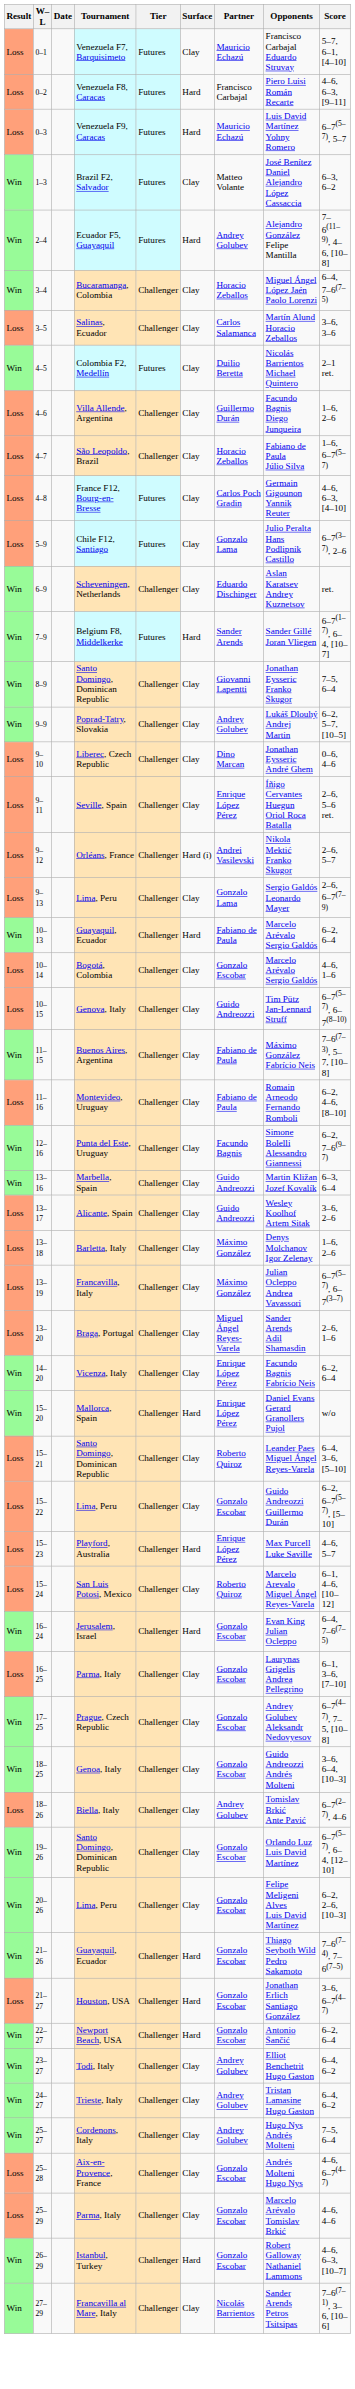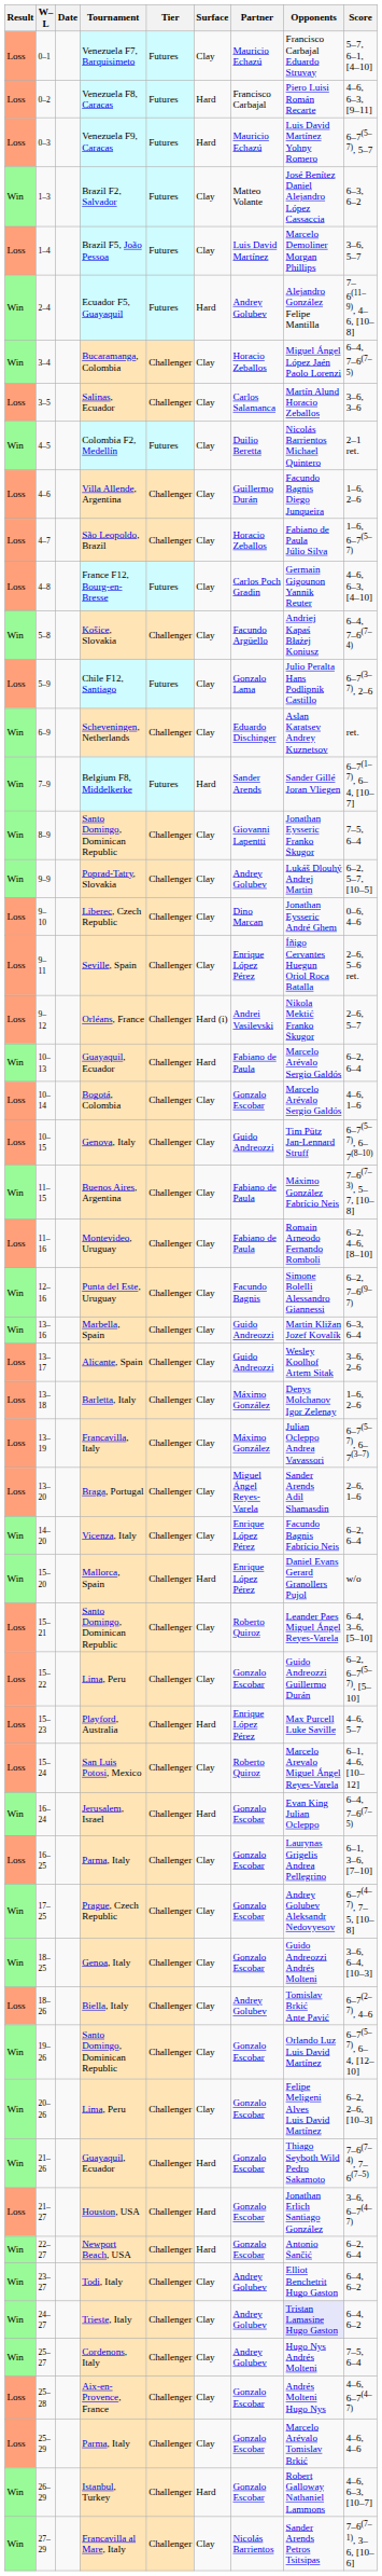 <table class="nowrap sortable wikitable">
 <tr>
 <th>Result</th>
 <th class="unsortable">W–L</th>
 <th>Date</th>
 <th>Tournament</th>
 <th>Tier</th>
 <th>Surface</th>
 <th>Partner</th>
 <th>Opponents</th>
 <th class="unsortable">Score</th>
 </tr>
 <tr>
 <td bgcolor=FFA07A>Loss</td>
 <td><small>0–1</small></td>
 <td></td>
 <td style="background:#cffcff;">Venezuela F7, <a href='#'>Barquisimeto</a></td>
 <td style="background:#cffcff;">Futures</td>
 <td>Clay</td>
 <td> <a href='#'>Mauricio Echazú</a></td>
 <td> Francisco Carbajal<br> <a href='#'>Eduardo Struvay</a></td>
 <td>5–7, 6–1, [4–10]</td>
 </tr>
 <tr>
 <td bgcolor=FFA07A>Loss</td>
 <td><small>0–2</small></td>
 <td></td>
 <td style="background:#cffcff;">Venezuela F8, <a href='#'>Caracas</a></td>
 <td style="background:#cffcff;">Futures</td>
 <td>Hard</td>
 <td> Francisco Carbajal</td>
 <td> <a href='#'>Piero Luisi</a><br> <a href='#'>Román Recarte</a></td>
 <td>4–6, 6–3, [9–11]</td>
 </tr>
 <tr>
 <td bgcolor=FFA07A>Loss</td>
 <td><small>0–3</small></td>
 <td></td>
 <td style="background:#cffcff;">Venezuela F9, <a href='#'>Caracas</a></td>
 <td style="background:#cffcff;">Futures</td>
 <td>Hard</td>
 <td> <a href='#'>Mauricio Echazú</a></td>
 <td> <a href='#'>Luis David Martínez</a><br> <a href='#'>Yohny Romero</a></td>
 <td>6–7<sup>(5–7)</sup>, 5–7</td>
 </tr>
 <tr>
 <td bgcolor=98FB98>Win</td>
 <td><small>1–3</small></td>
 <td></td>
 <td style="background:#cffcff;">Brazil F2, <a href='#'>Salvador</a></td>
 <td style="background:#cffcff;">Futures</td>
 <td>Clay</td>
 <td> Matteo Volante</td>
 <td> <a href='#'>José Benítez</a><br> <a href='#'>Daniel Alejandro López Cassaccia</a></td>
 <td>6–3, 6–2</td>
+</tr>
+<tr>
+<td bgcolor=FFA07A>Loss</td>
+<td><small>1–4</small></td>
+<td></td>
+<td style="background:#cffcff;">Brazil F5, <a href='#'>João Pessoa</a></td>
+<td style="background:#cffcff;">Futures</td>
+<td>Clay</td>
+<td> <a href='#'>Luis David Martínez</a></td>
+<td> <a href='#'>Marcelo Demoliner</a><br> <a href='#'>Morgan Phillips</a></td>
+<td>3–6, 5–7</td>
 </tr>
 <tr>
 <td bgcolor=98FB98>Win</td>
 <td><small>2–4</small></td>
 <td></td>
 <td style="background:#cffcff;">Ecuador F5, <a href='#'>Guayaquil</a></td>
 <td style="background:#cffcff;">Futures</td>
 <td>Hard</td>
 <td> <a href='#'>Andrey Golubev</a></td>
 <td> <a href='#'>Alejandro González</a><br> Felipe Mantilla</td>
 <td>7–6<sup>(11–9)</sup>, 4–6, [10–8]</td>
 </tr>
 <tr>
 <td bgcolor=98FB98>Win</td>
 <td><small>3–4</small></td>
 <td><a href='#'></a></td>
 <td style="background:moccasin;"><a href='#'>Bucaramanga</a>, Colombia</td>
 <td style="background:moccasin;">Challenger</td>
 <td>Clay</td>
 <td> <a href='#'>Horacio Zeballos</a></td>
 <td> <a href='#'>Miguel Ángel López Jaén</a><br> <a href='#'>Paolo Lorenzi</a></td>
 <td>6–4, 7–6<sup>(7–5)</sup></td>
 </tr>
 <tr>
 <td bgcolor=FFA07A>Loss</td>
 <td><small>3–5</small></td>
 <td><a href='#'></a></td>
 <td style="background:moccasin;"><a href='#'>Salinas</a>, Ecuador</td>
 <td style="background:moccasin;">Challenger</td>
 <td>Clay</td>
 <td> <a href='#'>Carlos Salamanca</a></td>
 <td> <a href='#'>Martín Alund</a><br> <a href='#'>Horacio Zeballos</a></td>
 <td>3–6, 3–6</td>
 </tr>
 <tr>
 <td bgcolor=98FB98>Win</td>
 <td><small>4–5</small></td>
 <td></td>
 <td style="background:#cffcff;">Colombia F2, <a href='#'>Medellín</a></td>
 <td style="background:#cffcff;">Futures</td>
 <td>Clay</td>
 <td> <a href='#'>Duilio Beretta</a></td>
 <td> <a href='#'>Nicolás Barrientos</a><br> <a href='#'>Michael Quintero</a></td>
 <td>2–1 ret.</td>
 </tr>
 <tr>
 <td bgcolor=FFA07A>Loss</td>
 <td><small>4–6</small></td>
 <td><a href='#'></a></td>
 <td style="background:moccasin;"><a href='#'>Villa Allende</a>, Argentina</td>
 <td style="background:moccasin;">Challenger</td>
 <td>Clay</td>
 <td> <a href='#'>Guillermo Durán</a></td>
 <td> <a href='#'>Facundo Bagnis</a><br> <a href='#'>Diego Junqueira</a></td>
 <td>1–6, 2–6</td>
 </tr>
 <tr>
 <td bgcolor=FFA07A>Loss</td>
 <td><small>4–7</small></td>
 <td><a href='#'></a></td>
 <td style="background:moccasin;"><a href='#'>São Leopoldo</a>, Brazil</td>
 <td style="background:moccasin;">Challenger</td>
 <td>Clay</td>
 <td> <a href='#'>Horacio Zeballos</a></td>
 <td> <a href='#'>Fabiano de Paula</a><br> <a href='#'>Júlio Silva</a></td>
 <td>1–6, 6–7<sup>(5–7)</sup></td>
 </tr>
 <tr>
 <td bgcolor=FFA07A>Loss</td>
 <td><small>4–8</small></td>
 <td></td>
 <td style="background:#cffcff;">France F12, <a href='#'>Bourg-en-Bresse</a></td>
 <td style="background:#cffcff;">Futures</td>
 <td>Clay</td>
 <td> <a href='#'>Carlos Poch Gradin</a></td>
 <td> <a href='#'>Germain Gigounon</a><br> <a href='#'>Yannik Reuter</a></td>
 <td>4–6, 6–3, [4–10]</td>
+</tr>
+<tr>
+<td bgcolor=98FB98>Win</td>
+<td><small>5–8</small></td>
+<td><a href='#'></a></td>
+<td style="background:moccasin;"><a href='#'>Košice</a>, Slovakia</td>
+<td style="background:moccasin;">Challenger</td>
+<td>Clay</td>
+<td> <a href='#'>Facundo Argüello</a></td>
+<td> <a href='#'>Andriej Kapaś</a><br> <a href='#'>Błażej Koniusz</a></td>
+<td>6–4, 7–6<sup>(7–4)</sup></td>
 </tr>
 <tr>
 <td bgcolor=FFA07A>Loss</td>
 <td><small>5–9</small></td>
 <td></td>
 <td style="background:#cffcff;">Chile F12, <a href='#'>Santiago</a></td>
 <td style="background:#cffcff;">Futures</td>
 <td>Clay</td>
 <td> <a href='#'>Gonzalo Lama</a></td>
 <td> <a href='#'>Julio Peralta</a><br> <a href='#'>Hans Podlipnik Castillo</a></td>
 <td>6–7<sup>(3–7)</sup>, 2–6</td>
 </tr>
 <tr>
 <td bgcolor=98FB98>Win</td>
 <td><small>6–9</small></td>
 <td><a href='#'></a></td>
 <td style="background:moccasin;"><a href='#'>Scheveningen</a>, Netherlands</td>
 <td style="background:moccasin;">Challenger</td>
 <td>Clay</td>
 <td> <a href='#'>Eduardo Dischinger</a></td>
 <td> <a href='#'>Aslan Karatsev</a><br> <a href='#'>Andrey Kuznetsov</a></td>
 <td>ret.</td>
 </tr>
 <tr>
 <td bgcolor=98FB98>Win</td>
 <td><small>7–9</small></td>
 <td></td>
 <td style="background:#cffcff;">Belgium F8, <a href='#'>Middelkerke</a></td>
 <td style="background:#cffcff;">Futures</td>
 <td>Hard</td>
 <td> <a href='#'>Sander Arends</a></td>
 <td> <a href='#'>Sander Gillé</a><br> <a href='#'>Joran Vliegen</a></td>
 <td>6–7<sup>(1–7)</sup>, 6–4, [10–7]</td>
 </tr>
 <tr>
 <td bgcolor=98FB98>Win</td>
 <td><small>8–9</small></td>
 <td><a href='#'></a></td>
 <td style="background:moccasin;"><a href='#'>Santo Domingo</a>,<br> Dominican Republic</td>
 <td style="background:moccasin;">Challenger</td>
 <td>Clay</td>
 <td> <a href='#'>Giovanni Lapentti</a></td>
 <td> <a href='#'>Jonathan Eysseric</a><br> <a href='#'>Franko Škugor</a></td>
 <td>7–5, 6–4</td>
 </tr>
 <tr>
 <td bgcolor=98FB98>Win</td>
 <td><small>9–9</small></td>
 <td><a href='#'></a></td>
 <td style="background:moccasin;"><a href='#'>Poprad-Tatry</a>, Slovakia</td>
 <td style="background:moccasin;">Challenger</td>
 <td>Clay</td>
 <td> <a href='#'>Andrey Golubev</a></td>
 <td> <a href='#'>Lukáš Dlouhý</a><br> <a href='#'>Andrej Martin</a></td>
 <td>6–2, 5–7, [10–5]</td>
 </tr>
 <tr>
 <td bgcolor=FFA07A>Loss</td>
 <td><small>9–10</small></td>
 <td><a href='#'></a></td>
 <td style="background:moccasin;"><a href='#'>Liberec</a>, Czech Republic</td>
 <td style="background:moccasin;">Challenger</td>
 <td>Clay</td>
 <td> <a href='#'>Dino Marcan</a></td>
 <td> <a href='#'>Jonathan Eysseric</a><br> <a href='#'>André Ghem</a></td>
 <td>0–6, 4–6</td>
 </tr>
 <tr>
 <td bgcolor=FFA07A>Loss</td>
 <td><small>9–11</small></td>
 <td><a href='#'></a></td>
 <td style="background:moccasin;"><a href='#'>Seville</a>, Spain</td>
 <td style="background:moccasin;">Challenger</td>
 <td>Clay</td>
 <td> <a href='#'>Enrique López Pérez</a></td>
 <td> <a href='#'>Íñigo Cervantes Huegun</a><br> <a href='#'>Oriol Roca Batalla</a></td>
 <td>2–6, 5–6 ret.</td>
 </tr>
 <tr>
 <td bgcolor=FFA07A>Loss</td>
 <td><small>9–12</small></td>
 <td><a href='#'></a></td>
 <td style="background:moccasin;"><a href='#'>Orléans</a>, France</td>
 <td style="background:moccasin;">Challenger</td>
 <td>Hard (i)</td>
 <td> <a href='#'>Andrei Vasilevski</a></td>
 <td> <a href='#'>Nikola Mektić</a><br> <a href='#'>Franko Škugor</a></td>
 <td>2–6, 5–7</td>
-</tr>
-<tr>
-<td bgcolor=FFA07A>Loss</td>
-<td><small>9–13</small></td>
-<td><a href='#'></a></td>
-<td style="background:moccasin;"><a href='#'>Lima</a>, Peru</td>
-<td style="background:moccasin;">Challenger</td>
-<td>Clay</td>
-<td> <a href='#'>Gonzalo Lama</a></td>
-<td> <a href='#'>Sergio Galdós</a><br> <a href='#'>Leonardo Mayer</a></td>
-<td>2–6, 6–7<sup>(7–9)</sup></td>
 </tr>
 <tr>
 <td bgcolor=98FB98>Win</td>
 <td><small>10–13</small></td>
 <td><a href='#'></a></td>
 <td style="background:moccasin;"><a href='#'>Guayaquil</a>, Ecuador</td>
 <td style="background:moccasin;">Challenger</td>
 <td>Hard</td>
 <td> <a href='#'>Fabiano de Paula</a></td>
 <td> <a href='#'>Marcelo Arévalo</a><br> <a href='#'>Sergio Galdós</a></td>
 <td>6–2, 6–4</td>
 </tr>
 <tr>
 <td bgcolor=FFA07A>Loss</td>
 <td><small>10–14</small></td>
 <td><a href='#'></a></td>
 <td style="background:moccasin;"><a href='#'>Bogotá</a>, Colombia</td>
 <td style="background:moccasin;">Challenger</td>
 <td>Clay</td>
 <td> <a href='#'>Gonzalo Escobar</a></td>
 <td> <a href='#'>Marcelo Arévalo</a><br> <a href='#'>Sergio Galdós</a></td>
 <td>4–6, 1–6</td>
 </tr>
 <tr>
 <td bgcolor=FFA07A>Loss</td>
 <td><small>10–15</small></td>
 <td><a href='#'></a></td>
 <td style="background:moccasin;"><a href='#'>Genova</a>, Italy</td>
 <td style="background:moccasin;">Challenger</td>
 <td>Clay</td>
 <td> <a href='#'>Guido Andreozzi</a></td>
 <td> <a href='#'>Tim Pütz</a><br> <a href='#'>Jan-Lennard Struff</a></td>
 <td>6–7<sup>(5–7)</sup>, 6–7<sup>(8–10)</sup></td>
 </tr>
 <tr>
 <td bgcolor=98FB98>Win</td>
 <td><small>11–15</small></td>
 <td><a href='#'></a></td>
 <td style="background:moccasin;"><a href='#'>Buenos Aires</a>, Argentina</td>
 <td style="background:moccasin;">Challenger</td>
 <td>Clay</td>
 <td> <a href='#'>Fabiano de Paula</a></td>
 <td> <a href='#'>Máximo González</a><br> <a href='#'>Fabrício Neis</a></td>
 <td>7–6<sup>(7–3)</sup>, 5–7, [10–8]</td>
 </tr>
 <tr>
 <td bgcolor=FFA07A>Loss</td>
 <td><small>11–16</small></td>
 <td><a href='#'></a></td>
 <td style="background:moccasin;"><a href='#'>Montevideo</a>, Uruguay</td>
 <td style="background:moccasin;">Challenger</td>
 <td>Clay</td>
 <td> <a href='#'>Fabiano de Paula</a></td>
 <td> <a href='#'>Romain Arneodo</a><br> <a href='#'>Fernando Romboli</a></td>
 <td>6–2, 4–6, [8–10]</td>
 </tr>
 <tr>
 <td bgcolor=98FB98>Win</td>
 <td><small>12–16</small></td>
 <td><a href='#'></a></td>
 <td style="background:moccasin;"><a href='#'>Punta del Este</a>, Uruguay</td>
 <td style="background:moccasin;">Challenger</td>
 <td>Clay</td>
 <td> <a href='#'>Facundo Bagnis</a></td>
 <td> <a href='#'>Simone Bolelli</a><br> <a href='#'>Alessandro Giannessi</a></td>
 <td>6–2, 7–6<sup>(9–7)</sup></td>
 </tr>
 <tr>
 <td bgcolor=98FB98>Win</td>
 <td><small>13–16</small></td>
 <td><a href='#'></a></td>
 <td style="background:moccasin;"><a href='#'>Marbella</a>, Spain</td>
 <td style="background:moccasin;">Challenger</td>
 <td>Clay</td>
 <td> <a href='#'>Guido Andreozzi</a></td>
 <td> <a href='#'>Martin Kližan</a><br> <a href='#'>Jozef Kovalík</a></td>
 <td>6–3, 6–4</td>
 </tr>
 <tr>
 <td bgcolor=FFA07A>Loss</td>
 <td><small>13–17</small></td>
 <td><a href='#'></a></td>
 <td style="background:moccasin;"><a href='#'>Alicante</a>, Spain</td>
 <td style="background:moccasin;">Challenger</td>
 <td>Clay</td>
 <td> <a href='#'>Guido Andreozzi</a></td>
 <td> <a href='#'>Wesley Koolhof</a><br> <a href='#'>Artem Sitak</a></td>
 <td>3–6, 2–6</td>
 </tr>
 <tr>
 <td bgcolor=FFA07A>Loss</td>
 <td><small>13–18</small></td>
 <td><a href='#'></a></td>
 <td style="background:moccasin;"><a href='#'>Barletta</a>, Italy</td>
 <td style="background:moccasin;">Challenger</td>
 <td>Clay</td>
 <td> <a href='#'>Máximo González</a></td>
 <td> <a href='#'>Denys Molchanov</a><br> <a href='#'>Igor Zelenay</a></td>
 <td>1–6, 2–6</td>
 </tr>
 <tr>
 <td bgcolor=FFA07A>Loss</td>
 <td><small>13–19</small></td>
 <td><a href='#'></a></td>
 <td style="background:moccasin;"><a href='#'>Francavilla</a>, Italy</td>
 <td style="background:moccasin;">Challenger</td>
 <td>Clay</td>
 <td> <a href='#'>Máximo González</a></td>
 <td> <a href='#'>Julian Ocleppo</a><br> <a href='#'>Andrea Vavassori</a></td>
 <td>6–7<sup>(5–7)</sup>, 6–7<sup>(3–7)</sup></td>
 </tr>
 <tr>
 <td bgcolor=FFA07A>Loss</td>
 <td><small>13–20</small></td>
 <td><a href='#'></a></td>
 <td style="background:moccasin;"><a href='#'>Braga</a>, Portugal</td>
 <td style="background:moccasin;">Challenger</td>
 <td>Clay</td>
 <td> <a href='#'>Miguel Ángel Reyes-Varela</a></td>
 <td> <a href='#'>Sander Arends</a><br> <a href='#'>Adil Shamasdin</a></td>
 <td>2–6, 1–6</td>
 </tr>
 <tr>
 <td bgcolor=98FB98>Win</td>
 <td><small>14–20</small></td>
 <td><a href='#'></a></td>
 <td style="background:moccasin;"><a href='#'>Vicenza</a>, Italy</td>
 <td style="background:moccasin;">Challenger</td>
 <td>Clay</td>
 <td> <a href='#'>Enrique López Pérez</a></td>
 <td> <a href='#'>Facundo Bagnis</a><br> <a href='#'>Fabrício Neis</a></td>
 <td>6–2, 6–4</td>
 </tr>
 <tr>
 <td bgcolor=98FB98>Win</td>
 <td><small>15–20</small></td>
 <td><a href='#'></a></td>
 <td style="background:moccasin;"><a href='#'>Mallorca</a>, Spain</td>
 <td style="background:moccasin;">Challenger</td>
 <td>Hard</td>
 <td> <a href='#'>Enrique López Pérez</a></td>
 <td> <a href='#'>Daniel Evans</a><br> <a href='#'>Gerard Granollers Pujol</a></td>
 <td>w/o</td>
 </tr>
 <tr>
 <td bgcolor=FFA07A>Loss</td>
 <td><small>15–21</small></td>
 <td><a href='#'></a></td>
 <td style="background:moccasin;"><a href='#'>Santo Domingo</a>,<br> Dominican Republic</td>
 <td style="background:moccasin;">Challenger</td>
 <td>Clay</td>
 <td> <a href='#'>Roberto Quiroz</a></td>
 <td> <a href='#'>Leander Paes</a><br> <a href='#'>Miguel Ángel Reyes-Varela</a></td>
 <td>6–4, 3–6, [5–10]</td>
 </tr>
 <tr>
 <td bgcolor=FFA07A>Loss</td>
 <td><small>15–22</small></td>
 <td><a href='#'></a></td>
 <td style="background:moccasin;"><a href='#'>Lima</a>, Peru</td>
 <td style="background:moccasin;">Challenger</td>
 <td>Clay</td>
 <td> <a href='#'>Gonzalo Escobar</a></td>
 <td> <a href='#'>Guido Andreozzi</a><br> <a href='#'>Guillermo Durán</a></td>
 <td>6–2, 6–7<sup>(5–7)</sup>, [5–10]</td>
 </tr>
 <tr>
 <td bgcolor=FFA07A>Loss</td>
 <td><small>15–23</small></td>
 <td><a href='#'></a></td>
 <td style="background:moccasin;"><a href='#'>Playford</a>, Australia</td>
 <td style="background:moccasin;">Challenger</td>
 <td>Hard</td>
 <td> <a href='#'>Enrique López Pérez</a></td>
 <td> <a href='#'>Max Purcell</a><br> <a href='#'>Luke Saville</a></td>
 <td>4–6, 5–7</td>
 </tr>
 <tr>
 <td bgcolor=FFA07A>Loss</td>
 <td><small>15–24</small></td>
 <td><a href='#'></a></td>
 <td style="background:moccasin;"><a href='#'>San Luis Potosi</a>, Mexico</td>
 <td style="background:moccasin;">Challenger</td>
 <td>Clay</td>
 <td> <a href='#'>Roberto Quiroz</a></td>
 <td> <a href='#'>Marcelo Arevalo</a><br> <a href='#'>Miguel Ángel Reyes-Varela</a></td>
 <td>6–1, 4–6, [10–12]</td>
 </tr>
 <tr>
 <td bgcolor=98FB98>Win</td>
 <td><small>16–24</small></td>
 <td><a href='#'></a></td>
 <td style="background:moccasin;"><a href='#'>Jerusalem</a>, Israel</td>
 <td style="background:moccasin;">Challenger</td>
 <td>Hard</td>
 <td> <a href='#'>Gonzalo Escobar</a></td>
 <td> <a href='#'>Evan King</a><br> <a href='#'>Julian Ocleppo</a></td>
 <td>6–4, 7–6<sup>(7–5)</sup></td>
 </tr>
 <tr>
 <td bgcolor=FFA07A>Loss</td>
 <td><small>16–25</small></td>
 <td><a href='#'></a></td>
 <td style="background:moccasin;"><a href='#'>Parma</a>, Italy</td>
 <td style="background:moccasin;">Challenger</td>
 <td>Clay</td>
 <td> <a href='#'>Gonzalo Escobar</a></td>
 <td> <a href='#'>Laurynas Grigelis</a><br> <a href='#'>Andrea Pellegrino</a></td>
 <td>6–1, 3–6, [7–10]</td>
 </tr>
 <tr>
 <td bgcolor=98FB98>Win</td>
 <td><small>17–25</small></td>
 <td><a href='#'></a></td>
 <td style="background:moccasin;"><a href='#'>Prague</a>, Czech Republic</td>
 <td style="background:moccasin;">Challenger</td>
 <td>Clay</td>
 <td> <a href='#'>Gonzalo Escobar</a></td>
 <td> <a href='#'>Andrey Golubev</a><br> <a href='#'>Aleksandr Nedovyesov</a></td>
 <td>6–7<sup>(4–7)</sup>, 7–5, [10–8]</td>
 </tr>
 <tr>
 <td bgcolor=98FB98>Win</td>
 <td><small>18–25</small></td>
 <td><a href='#'></a></td>
 <td style="background:moccasin;"><a href='#'>Genoa</a>, Italy</td>
 <td style="background:moccasin;">Challenger</td>
 <td>Clay</td>
 <td> <a href='#'>Gonzalo Escobar</a></td>
 <td> <a href='#'>Guido Andreozzi</a><br> <a href='#'>Andrés Molteni</a></td>
 <td>3–6, 6–4, [10–3]</td>
 </tr>
 <tr>
 <td bgcolor=FFA07A>Loss</td>
 <td><small>18–26</small></td>
 <td><a href='#'></a></td>
 <td style="background:moccasin;"><a href='#'>Biella</a>, Italy</td>
 <td style="background:moccasin;">Challenger</td>
 <td>Clay</td>
 <td> <a href='#'>Andrey Golubev</a></td>
 <td> <a href='#'>Tomislav Brkić</a><br> <a href='#'>Ante Pavić</a></td>
 <td>6–7<sup>(2–7)</sup>, 4–6</td>
 </tr>
 <tr>
 <td bgcolor=98FB98>Win</td>
 <td><small>19–26</small></td>
 <td><a href='#'></a></td>
 <td style="background:moccasin;"><a href='#'>Santo Domingo</a>,<br> Dominican Republic</td>
 <td style="background:moccasin;">Challenger</td>
 <td>Clay</td>
 <td> <a href='#'>Gonzalo Escobar</a></td>
 <td> <a href='#'>Orlando Luz</a><br> <a href='#'>Luis David Martínez</a></td>
 <td>6–7<sup>(5–7)</sup>, 6–4, [12–10]</td>
 </tr>
 <tr>
 <td bgcolor=98FB98>Win</td>
 <td><small>20–26</small></td>
 <td><a href='#'></a></td>
 <td style="background:moccasin;"><a href='#'>Lima</a>, Peru</td>
 <td style="background:moccasin;">Challenger</td>
 <td>Clay</td>
 <td> <a href='#'>Gonzalo Escobar</a></td>
 <td> <a href='#'>Felipe Meligeni Alves</a><br> <a href='#'>Luis David Martínez</a></td>
 <td>6–2, 2–6, [10–3]</td>
 </tr>
 <tr>
 <td bgcolor=98FB98>Win</td>
 <td><small>21–26</small></td>
 <td><a href='#'></a></td>
 <td style="background:moccasin;"><a href='#'>Guayaquil</a>, Ecuador</td>
 <td style="background:moccasin;">Challenger</td>
 <td>Hard</td>
 <td> <a href='#'>Gonzalo Escobar</a></td>
 <td> <a href='#'>Thiago Seyboth Wild</a><br> <a href='#'>Pedro Sakamoto</a></td>
 <td>7–6<sup>(7–4)</sup>, 7–6<sup>(7–5)</sup></td>
 </tr>
 <tr>
 <td bgcolor=FFA07A>Loss</td>
 <td><small>21–27</small></td>
 <td><a href='#'></a></td>
 <td style="background:moccasin;"><a href='#'>Houston</a>, USA</td>
 <td style="background:moccasin;">Challenger</td>
 <td>Hard</td>
 <td> <a href='#'>Gonzalo Escobar</a></td>
 <td> <a href='#'>Jonathan Erlich</a><br> <a href='#'>Santiago González</a></td>
 <td>3–6, 6–7<sup>(4–7)</sup></td>
 </tr>
 <tr>
 <td bgcolor=98FB98>Win</td>
 <td><small>22–27</small></td>
 <td><a href='#'></a></td>
 <td style="background:moccasin;"><a href='#'>Newport Beach</a>, USA</td>
 <td style="background:moccasin;">Challenger</td>
 <td>Hard</td>
 <td> <a href='#'>Gonzalo Escobar</a></td>
 <td> <a href='#'>Antonio Šančić</a><br></td>
 <td>6–2, 6–4</td>
 </tr>
 <tr>
 <td bgcolor=98FB98>Win</td>
 <td><small>23–27</small></td>
 <td><a href='#'></a></td>
 <td style="background:moccasin;"><a href='#'>Todi</a>, Italy</td>
 <td style="background:moccasin;">Challenger</td>
 <td>Clay</td>
 <td> <a href='#'>Andrey Golubev</a></td>
 <td> <a href='#'>Elliot Benchetrit</a><br> <a href='#'>Hugo Gaston</a></td>
 <td>6–4, 6–2</td>
 </tr>
 <tr>
 <td bgcolor=98FB98>Win</td>
 <td><small>24–27</small></td>
 <td><a href='#'></a></td>
 <td style="background:moccasin;"><a href='#'>Trieste</a>, Italy</td>
 <td style="background:moccasin;">Challenger</td>
 <td>Clay</td>
 <td> <a href='#'>Andrey Golubev</a></td>
-<td> <a href='#'>Tristan Lamasine</a><br> <a href='#'>Hugo Gaston</a></td>
+<td style="background: lavender;"> <a href='#'>Tristan Lamasine</a><br> <a href='#'>Hugo Gaston</a></td>
 <td>6–4, 6–2</td>
 </tr>
 <tr>
 <td bgcolor=98FB98>Win</td>
 <td><small>25–27</small></td>
 <td><a href='#'></a></td>
 <td style="background:moccasin;"><a href='#'>Cordenons</a>, Italy</td>
 <td style="background:moccasin;">Challenger</td>
 <td>Clay</td>
 <td> <a href='#'>Andrey Golubev</a></td>
 <td> <a href='#'>Hugo Nys</a><br> <a href='#'>Andrés Molteni</a></td>
 <td>7–5, 6–4</td>
 </tr>
 <tr>
 <td bgcolor=FFA07A>Loss</td>
 <td><small>25–28</small></td>
 <td><a href='#'></a></td>
 <td style="background:moccasin;"><a href='#'>Aix-en-Provence</a>, France</td>
 <td style="background:moccasin;">Challenger</td>
 <td>Clay</td>
 <td> <a href='#'>Gonzalo Escobar</a></td>
 <td> <a href='#'>Andrés Molteni</a><br> <a href='#'>Hugo Nys</a></td>
 <td>4–6, 6–7<sup>(4–7)</sup></td>
 </tr>
 <tr>
 <td bgcolor=FFA07A>Loss</td>
 <td><small>25–29</small></td>
 <td><a href='#'></a></td>
 <td style="background:moccasin;"><a href='#'>Parma</a>, Italy</td>
 <td style="background:moccasin;">Challenger</td>
 <td>Clay</td>
 <td> <a href='#'>Gonzalo Escobar</a></td>
 <td> <a href='#'>Marcelo Arévalo</a><br> <a href='#'>Tomislav Brkić</a></td>
 <td>4–6, 4–6</td>
 </tr>
 <tr>
 <td bgcolor=98FB98>Win</td>
 <td><small>26–29</small></td>
 <td><a href='#'></a></td>
 <td style="background:moccasin;"><a href='#'>Istanbul</a>, Turkey</td>
 <td style="background:moccasin;">Challenger</td>
 <td>Hard</td>
 <td> <a href='#'>Gonzalo Escobar</a></td>
 <td> <a href='#'>Robert Galloway</a><br> <a href='#'>Nathaniel Lammons</a></td>
 <td>4–6, 6–3, [10–7]</td>
 </tr>
 <tr>
 <td bgcolor=98FB98>Win</td>
 <td><small>27–29</small></td>
 <td><a href='#'></a></td>
 <td style="background:moccasin;"><a href='#'>Francavilla al Mare</a>, Italy</td>
 <td style="background:moccasin;">Challenger</td>
 <td>Clay</td>
 <td> <a href='#'>Nicolás Barrientos</a></td>
 <td> <a href='#'>Sander Arends</a><br> <a href='#'>Petros Tsitsipas</a></td>
 <td>7–6<sup>(7–1)</sup>, 3–6, [10–6]</td>
 </tr>
 </table>
